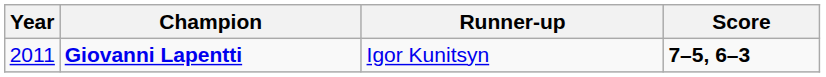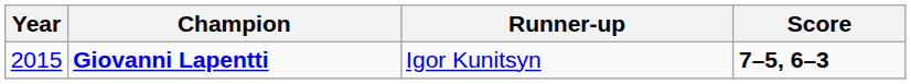 <table class="wikitable" style="font-size:90%">
 <tr>
 <th>Year</th>
 <th width="200">Champion</th>
 <th width="200">Runner-up</th>
 <th width="100">Score</th>
 </tr>
 <tr>
-<td><a href='#'>2011</a></td>
+<td><a href='#'>2015</a></td>
 <td> <strong><a href='#'>Giovanni Lapentti</a></strong></td>
 <td> <a href='#'>Igor Kunitsyn</a></td>
 <td><strong>7–5, 6–3</strong></td>
 </tr>
 </table>
